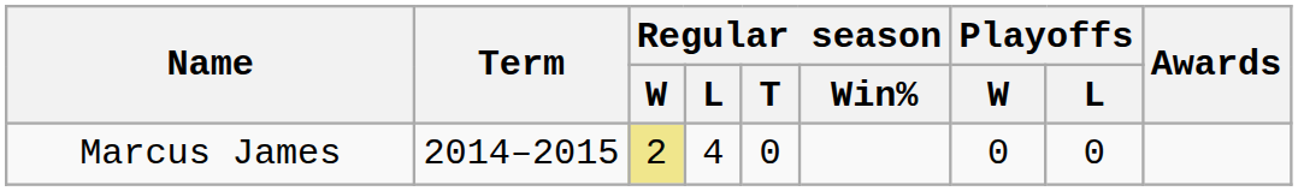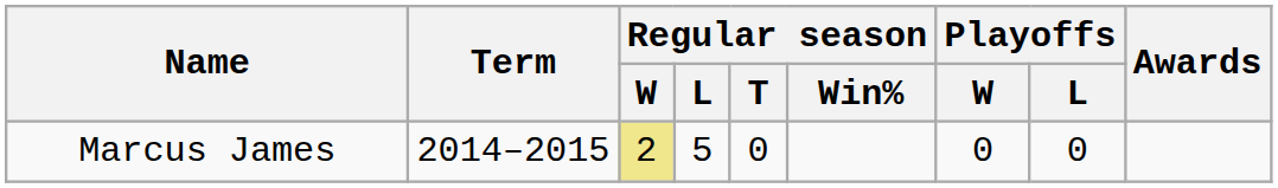 <table class="wikitable">
 <tr>
 <th rowspan="2" style="width:140px;">Name</th>
 <th rowspan="2">Term</th>
 <th colspan="4">Regular season</th>
 <th colspan="2">Playoffs</th>
 <th rowspan="2">Awards</th>
 </tr>
 <tr>
 <th>W</th>
 <th>L</th>
 <th>T</th>
 <th>Win%</th>
 <th>W</th>
 <th>L</th>
 </tr>
 <tr>
 <td style="text-align:center;">Marcus James</td>
 <td style="text-align:center;">2014–2015</td>
 <td style="background: khaki; text-align:center;">2</td>
-<td style="text-align:center;">4</td>
+<td style="text-align:center;">5</td>
 <td style="text-align:center;">0</td>
 <td style="text-align:center;"></td>
 <td style="text-align:center;">0</td>
 <td style="text-align:center;">0</td>
 <td style="text-align:center;"></td>
 </tr>
 </table>
